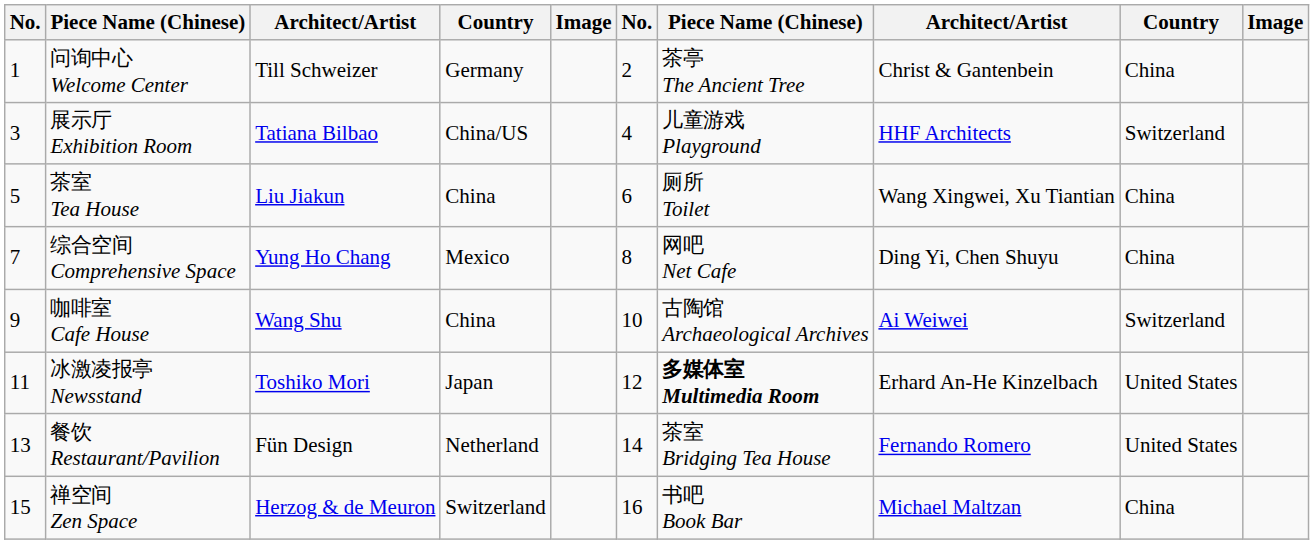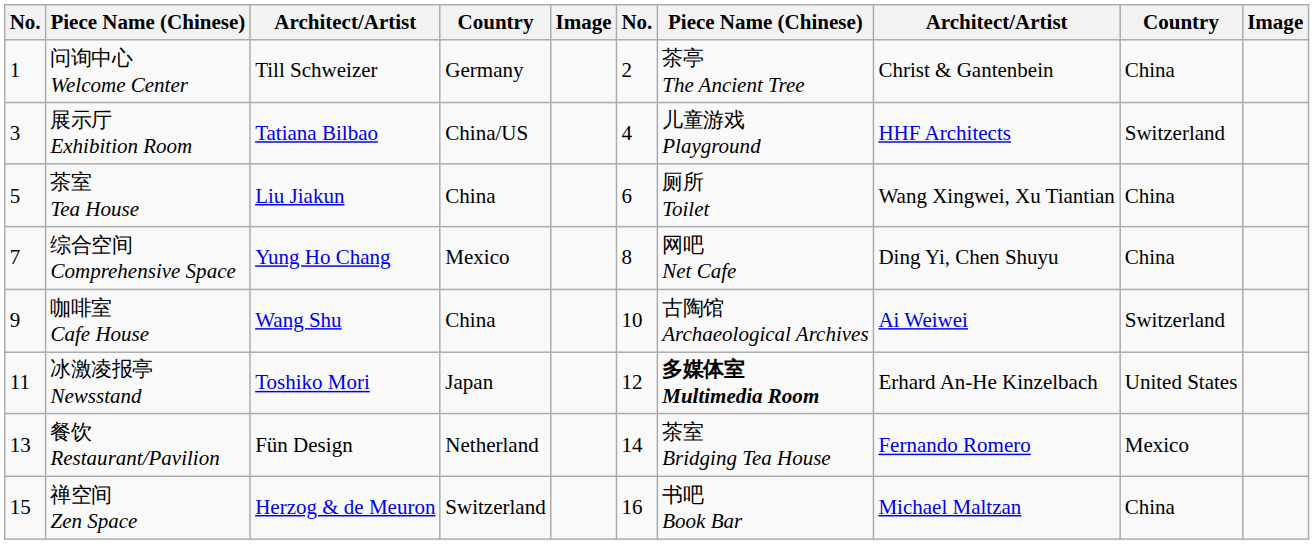 <table class="wikitable sortable" style="font-size: 90%">
 <tr>
 <th>No.</th>
 <th>Piece Name (Chinese)</th>
 <th>Architect/Artist</th>
 <th>Country</th>
 <th>Image</th>
 <th>No.</th>
 <th>Piece Name (Chinese)</th>
 <th>Architect/Artist</th>
 <th>Country</th>
 <th>Image</th>
 </tr>
 <tr>
 <td>1</td>
 <td>问询中心<br><em>Welcome Center</em></td>
 <td>Till Schweizer</td>
 <td>Germany</td>
 <td></td>
 <td>2</td>
 <td>茶亭<br><em>The Ancient Tree</em></td>
 <td>Christ & Gantenbein</td>
 <td>China</td>
 <td></td>
 </tr>
 <tr>
 <td>3</td>
 <td>展示厅<br><em>Exhibition Room</em></td>
 <td><a href='#'>Tatiana Bilbao</a></td>
 <td>China/US</td>
 <td></td>
 <td>4</td>
 <td>儿童游戏<br><em>Playground</em></td>
 <td><a href='#'>HHF Architects</a></td>
 <td>Switzerland</td>
 <td></td>
 </tr>
 <tr>
 <td>5</td>
 <td>茶室<br><em>Tea House</em></td>
 <td><a href='#'>Liu Jiakun</a></td>
 <td>China</td>
 <td></td>
 <td>6</td>
 <td>厕所<br><em>Toilet</em></td>
 <td>Wang Xingwei, Xu Tiantian</td>
 <td>China</td>
 <td></td>
 </tr>
 <tr>
 <td>7</td>
 <td>综合空间<br><em>Comprehensive Space</em></td>
 <td><a href='#'>Yung Ho Chang</a></td>
 <td>Mexico</td>
 <td></td>
 <td>8</td>
 <td>网吧<br><em>Net Cafe</em></td>
 <td>Ding Yi, Chen Shuyu</td>
 <td>China</td>
 <td></td>
 </tr>
 <tr>
 <td>9</td>
 <td>咖啡室<br><em>Cafe House</em></td>
 <td><a href='#'>Wang Shu</a></td>
 <td>China</td>
 <td></td>
 <td>10</td>
 <td>古陶馆<br><em>Archaeological Archives</em></td>
 <td><a href='#'>Ai Weiwei</a></td>
 <td>Switzerland</td>
 <td></td>
 </tr>
 <tr>
 <td>11</td>
 <td>冰激凌报亭<br><em>Newsstand</em></td>
 <td><a href='#'>Toshiko Mori</a></td>
 <td>Japan</td>
 <td></td>
 <td>12</td>
 <td><strong>多媒体室<br><em>Multimedia Room</em></strong></td>
 <td>Erhard An-He Kinzelbach</td>
 <td>United States</td>
 <td></td>
 </tr>
 <tr>
 <td>13</td>
 <td>餐饮<br><em>Restaurant/Pavilion</em></td>
 <td>Fün Design</td>
 <td>Netherland</td>
 <td></td>
 <td>14</td>
 <td>茶室<br><em>Bridging Tea House</em></td>
 <td><a href='#'>Fernando Romero</a></td>
-<td>United States</td>
+<td>Mexico</td>
 <td></td>
 </tr>
 <tr>
 <td>15</td>
 <td>禅空间<br><em>Zen Space</em></td>
 <td><a href='#'>Herzog & de Meuron</a></td>
 <td>Switzerland</td>
 <td></td>
 <td>16</td>
 <td>书吧<br><em>Book Bar</em></td>
 <td><a href='#'>Michael Maltzan</a></td>
 <td>China</td>
 <td></td>
 </tr>
 </table>
